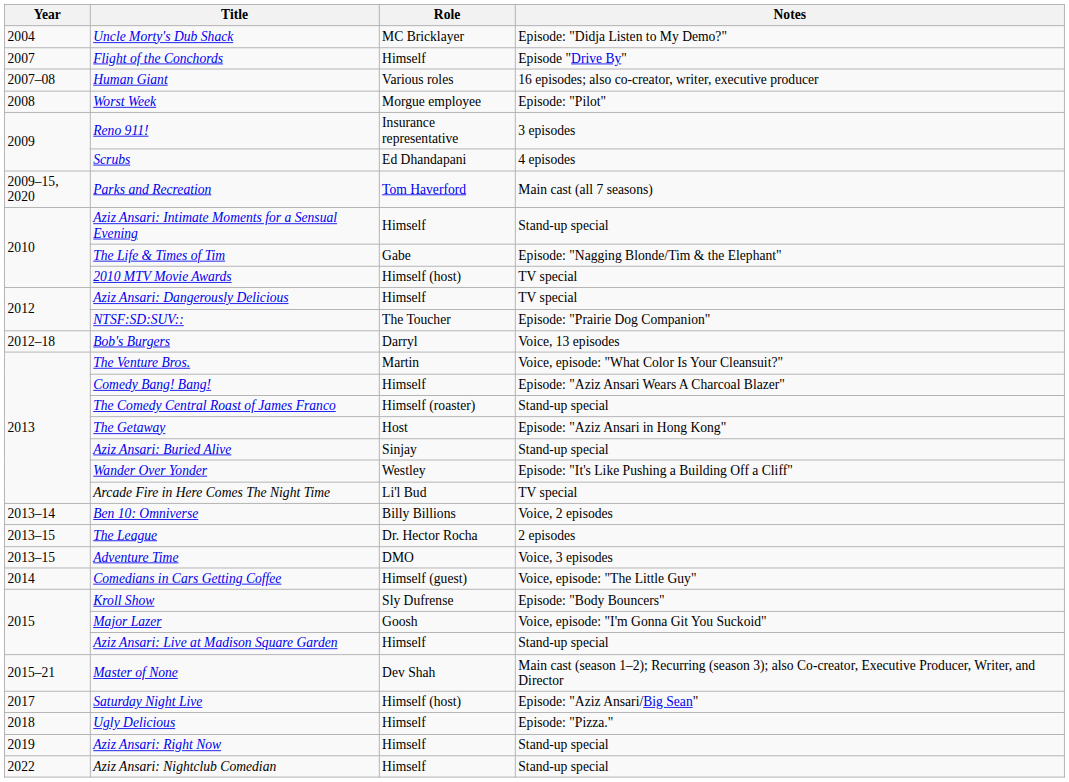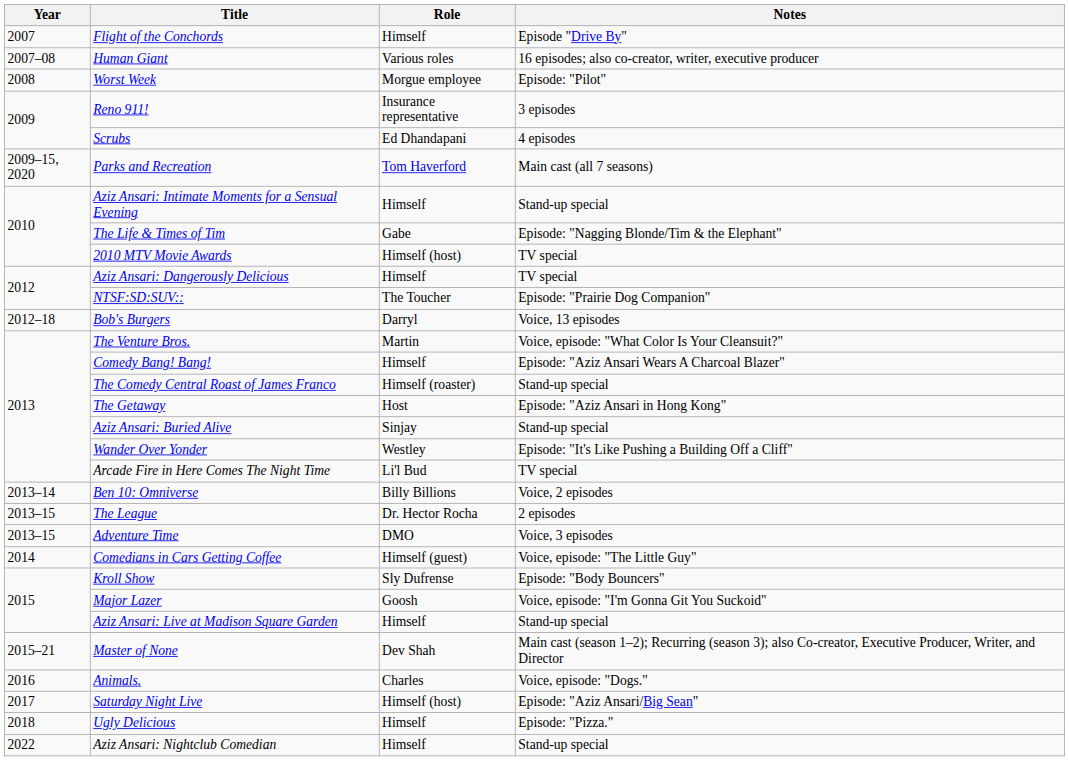 <table class="wikitable sortable">
 <tr>
 <th>Year</th>
 <th>Title</th>
 <th>Role</th>
 <th>Notes</th>
-</tr>
-<tr>
-<td>2004</td>
-<td><em><a href='#'>Uncle Morty's Dub Shack</a></em></td>
-<td>MC Bricklayer</td>
-<td>Episode: "Didja Listen to My Demo?"</td>
 </tr>
 <tr>
 <td>2007</td>
 <td><em><a href='#'>Flight of the Conchords</a></em></td>
 <td>Himself</td>
 <td>Episode "<a href='#'>Drive By</a>"</td>
 </tr>
 <tr>
 <td>2007–08</td>
 <td><em><a href='#'>Human Giant</a></em></td>
 <td>Various roles</td>
 <td>16 episodes; also co-creator, writer, executive producer</td>
 </tr>
 <tr>
 <td>2008</td>
 <td><em><a href='#'>Worst Week</a></em></td>
 <td>Morgue employee</td>
 <td>Episode: "Pilot"</td>
 </tr>
 <tr>
 <td rowspan="2">2009</td>
 <td><em><a href='#'>Reno 911!</a></em></td>
 <td>Insurance representative</td>
 <td>3 episodes</td>
 </tr>
 <tr>
 <td><em><a href='#'>Scrubs</a></em></td>
 <td>Ed Dhandapani</td>
 <td>4 episodes</td>
 </tr>
 <tr>
 <td>2009–15, 2020</td>
 <td><em><a href='#'>Parks and Recreation</a></em></td>
 <td><a href='#'>Tom Haverford</a></td>
 <td>Main cast (all 7 seasons)</td>
 </tr>
 <tr>
 <td rowspan="3">2010</td>
 <td><em><a href='#'>Aziz Ansari: Intimate Moments for a Sensual Evening</a></em></td>
 <td>Himself</td>
 <td>Stand-up special</td>
 </tr>
 <tr>
 <td><em><a href='#'>The Life & Times of Tim</a></em></td>
 <td>Gabe</td>
 <td>Episode: "Nagging Blonde/Tim & the Elephant"</td>
 </tr>
 <tr>
 <td><em><a href='#'>2010 MTV Movie Awards</a></em></td>
 <td>Himself (host)</td>
 <td>TV special</td>
 </tr>
 <tr>
 <td rowspan="2">2012</td>
 <td><em><a href='#'>Aziz Ansari: Dangerously Delicious</a></em></td>
 <td>Himself</td>
 <td>TV special</td>
 </tr>
 <tr>
 <td><em><a href='#'>NTSF:SD:SUV::</a></em></td>
 <td>The Toucher</td>
 <td>Episode: "Prairie Dog Companion"</td>
 </tr>
 <tr>
 <td>2012–18</td>
 <td><em><a href='#'>Bob's Burgers</a></em></td>
 <td>Darryl</td>
 <td>Voice, 13 episodes</td>
 </tr>
 <tr>
 <td rowspan="7">2013</td>
 <td><em><a href='#'>The Venture Bros.</a></em></td>
 <td>Martin</td>
 <td>Voice, episode: "What Color Is Your Cleansuit?"</td>
 </tr>
 <tr>
 <td><em><a href='#'>Comedy Bang! Bang!</a></em></td>
 <td>Himself</td>
 <td>Episode: "Aziz Ansari Wears A Charcoal Blazer"</td>
 </tr>
 <tr>
 <td><em><a href='#'>The Comedy Central Roast of James Franco</a></em></td>
 <td>Himself (roaster)</td>
 <td>Stand-up special</td>
 </tr>
 <tr>
 <td><em><a href='#'>The Getaway</a></em></td>
 <td>Host</td>
 <td>Episode: "Aziz Ansari in Hong Kong"</td>
 </tr>
 <tr>
 <td><em><a href='#'>Aziz Ansari: Buried Alive</a></em></td>
 <td>Sinjay</td>
 <td>Stand-up special</td>
 </tr>
 <tr>
 <td><em><a href='#'>Wander Over Yonder</a></em></td>
 <td>Westley</td>
 <td>Episode: "It's Like Pushing a Building Off a Cliff"</td>
 </tr>
 <tr>
 <td><em>Arcade Fire in Here Comes The Night Time</em></td>
 <td>Li'l Bud</td>
 <td>TV special</td>
 </tr>
 <tr>
 <td>2013–14</td>
 <td><em><a href='#'>Ben 10: Omniverse</a></em></td>
 <td>Billy Billions</td>
 <td>Voice, 2 episodes</td>
 </tr>
 <tr>
 <td>2013–15</td>
 <td><em><a href='#'>The League</a></em></td>
 <td>Dr. Hector Rocha</td>
 <td>2 episodes</td>
 </tr>
 <tr>
 <td>2013–15</td>
 <td><em><a href='#'>Adventure Time</a></em></td>
 <td>DMO</td>
 <td>Voice, 3 episodes</td>
 </tr>
 <tr>
 <td>2014</td>
 <td><em><a href='#'>Comedians in Cars Getting Coffee</a></em></td>
 <td>Himself (guest)</td>
 <td>Voice, episode: "The Little Guy"</td>
 </tr>
 <tr>
 <td rowspan="3">2015</td>
 <td><em><a href='#'>Kroll Show</a></em></td>
 <td>Sly Dufrense</td>
 <td>Episode: "Body Bouncers"</td>
 </tr>
 <tr>
 <td><em><a href='#'>Major Lazer</a></em></td>
 <td>Goosh</td>
 <td>Voice, episode: "I'm Gonna Git You Suckoid"</td>
 </tr>
 <tr>
 <td><em><a href='#'>Aziz Ansari: Live at Madison Square Garden</a></em></td>
 <td>Himself</td>
 <td>Stand-up special</td>
 </tr>
 <tr>
 <td>2015–21</td>
 <td><em><a href='#'>Master of None</a></em></td>
 <td>Dev Shah</td>
 <td>Main cast (season 1–2); Recurring (season 3); also Co-creator, Executive Producer, Writer, and Director</td>
 </tr>
 <tr>
+<td>2016</td>
+<td><em><a href='#'>Animals.</a></em></td>
+<td>Charles</td>
+<td>Voice, episode: "Dogs."</td>
+</tr>
+<tr>
 <td>2017</td>
 <td><em><a href='#'>Saturday Night Live</a></em></td>
 <td>Himself (host)</td>
 <td>Episode: "Aziz Ansari/<a href='#'>Big Sean</a>"</td>
 </tr>
 <tr>
 <td>2018</td>
 <td><em><a href='#'>Ugly Delicious</a></em></td>
 <td>Himself</td>
 <td>Episode: "Pizza."</td>
 </tr>
 <tr>
-<td>2019</td>
-<td><em><a href='#'>Aziz Ansari: Right Now</a></em></td>
-<td>Himself</td>
-<td>Stand-up special</td>
-</tr>
-<tr>
 <td>2022</td>
 <td><em>Aziz Ansari: Nightclub Comedian</em></td>
 <td>Himself</td>
 <td>Stand-up special</td>
 </tr>
 </table>
